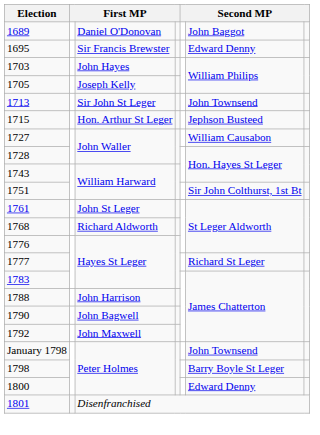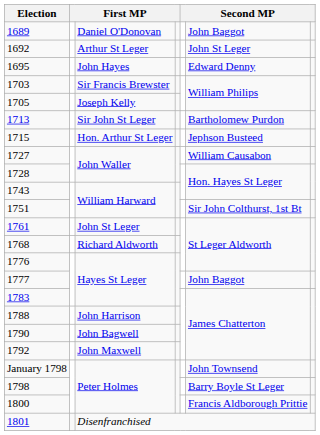 <table class="wikitable">
 <tr>
 <th>Election</th>
 <th colspan=3>First MP</th>
 <th colspan=3>Second MP</th>
 </tr>
 <tr>
 <td><a href='#'>1689</a></td>
 <td style="background-color: white"></td>
 <td><a href='#'>Daniel O'Donovan</a></td>
 <td></td>
 <td style="background-color: white"></td>
 <td><a href='#'>John Baggot</a></td>
 <td></td>
 </tr>
 <tr>
+<td>1692</td>
+<td style="background-color: white"></td>
+<td><a href='#'>Arthur St Leger</a></td>
+<td></td>
+<td style="background-color: white"></td>
+<td><a href='#'>John St Leger</a></td>
+<td></td>
+</tr>
+<tr>
 <td>1695</td>
 <td style="background-color: white"></td>
-<td><a href='#'>Sir Francis Brewster</a></td>
+<td><a href='#'>John Hayes</a></td>
 <td></td>
 <td style="background-color: white"></td>
 <td><a href='#'>Edward Denny</a></td>
 <td></td>
 </tr>
 <tr>
 <td>1703</td>
 <td style="background-color: white"></td>
-<td><a href='#'>John Hayes</a></td>
+<td><a href='#'>Sir Francis Brewster</a></td>
 <td></td>
 <td rowspan="2" style="background-color: white"></td>
 <td rowspan="2"><a href='#'>William Philips</a></td>
 <td rowspan="2"></td>
 </tr>
 <tr>
 <td>1705</td>
 <td style="background-color: white"></td>
 <td><a href='#'>Joseph Kelly</a></td>
 <td></td>
 </tr>
 <tr>
 <td><a href='#'>1713</a></td>
 <td style="background-color: white"></td>
 <td><a href='#'>Sir John St Leger</a></td>
 <td></td>
 <td style="background-color: white"></td>
-<td><a href='#'>John Townsend</a></td>
+<td><a href='#'>Bartholomew Purdon</a></td>
 <td></td>
 </tr>
 <tr>
 <td>1715</td>
 <td style="background-color: white"></td>
 <td><a href='#'>Hon. Arthur St Leger</a></td>
 <td></td>
 <td style="background-color: white"></td>
 <td><a href='#'>Jephson Busteed</a></td>
 <td></td>
 </tr>
 <tr>
 <td>1727</td>
 <td rowspan="2" style="background-color: white"></td>
 <td rowspan="2"><a href='#'>John Waller</a></td>
 <td rowspan="2"></td>
 <td style="background-color: white"></td>
 <td><a href='#'>William Causabon</a></td>
 <td></td>
 </tr>
 <tr>
 <td>1728</td>
 <td rowspan="2" style="background-color: white"></td>
 <td rowspan="2"><a href='#'>Hon. Hayes St Leger</a></td>
 <td rowspan="2"></td>
 </tr>
 <tr>
 <td>1743</td>
 <td rowspan="2" style="background-color: white"></td>
 <td rowspan="2"><a href='#'>William Harward</a></td>
 <td rowspan="2"></td>
 </tr>
 <tr>
 <td>1751</td>
 <td style="background-color: white"></td>
 <td><a href='#'>Sir John Colthurst, 1st Bt</a></td>
 <td></td>
 </tr>
 <tr>
 <td><a href='#'>1761</a></td>
 <td style="background-color: white"></td>
 <td><a href='#'>John St Leger</a></td>
 <td></td>
 <td rowspan="3" style="background-color: white"></td>
 <td rowspan="3"><a href='#'>St Leger Aldworth</a></td>
 <td rowspan="3"></td>
 </tr>
 <tr>
 <td>1768</td>
 <td style="background-color: white"></td>
 <td><a href='#'>Richard Aldworth</a></td>
 <td></td>
 </tr>
 <tr>
 <td>1776</td>
 <td rowspan="3" style="background-color: white"></td>
 <td rowspan="3"><a href='#'>Hayes St Leger</a></td>
 <td rowspan="3"></td>
 </tr>
 <tr>
 <td>1777</td>
 <td style="background-color: white"></td>
-<td><a href='#'>Richard St Leger</a></td>
+<td><a href='#'>John Baggot</a></td>
 <td></td>
 </tr>
 <tr>
 <td><a href='#'>1783</a></td>
 <td rowspan="4" style="background-color: white"></td>
 <td rowspan="4"><a href='#'>James Chatterton</a></td>
 <td rowspan="4"></td>
 </tr>
 <tr>
 <td>1788</td>
 <td style="background-color: white"></td>
 <td><a href='#'>John Harrison</a></td>
 <td></td>
 </tr>
 <tr>
 <td>1790</td>
 <td style="background-color: white"></td>
 <td><a href='#'>John Bagwell</a></td>
 <td></td>
 </tr>
 <tr>
 <td>1792</td>
 <td style="background-color: white"></td>
 <td><a href='#'>John Maxwell</a></td>
 <td></td>
 </tr>
 <tr>
 <td>January 1798</td>
 <td rowspan="3" style="background-color: white"></td>
 <td rowspan="3"><a href='#'>Peter Holmes</a></td>
 <td rowspan="3"></td>
 <td style="background-color: white"></td>
 <td><a href='#'>John Townsend</a></td>
 <td></td>
 </tr>
 <tr>
 <td>1798</td>
 <td style="background-color: white"></td>
 <td><a href='#'>Barry Boyle St Leger</a></td>
 <td></td>
 </tr>
 <tr>
 <td>1800</td>
 <td style="background-color: white"></td>
-<td><a href='#'>Edward Denny</a></td>
+<td><a href='#'>Francis Aldborough Prittie</a></td>
 <td></td>
 </tr>
 <tr>
 <td><a href='#'>1801</a></td>
 <td></td>
 <td colspan="5"><em>Disenfranchised</em></td>
 </tr>
 </table>
